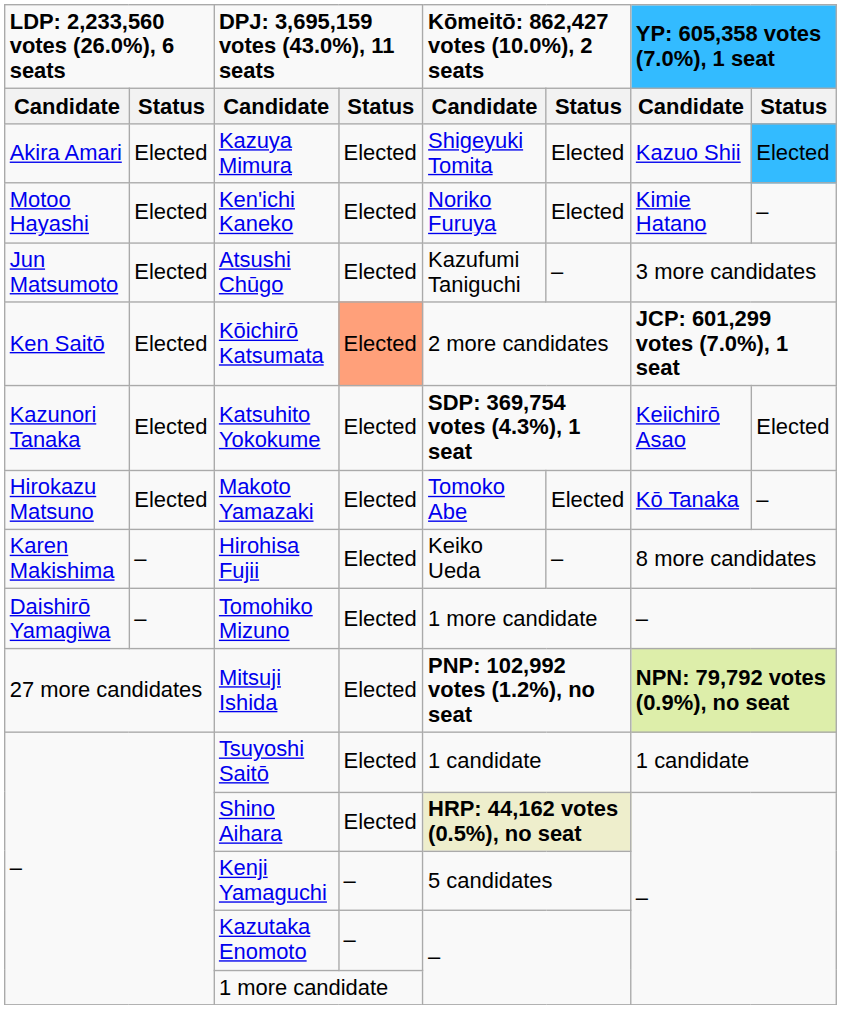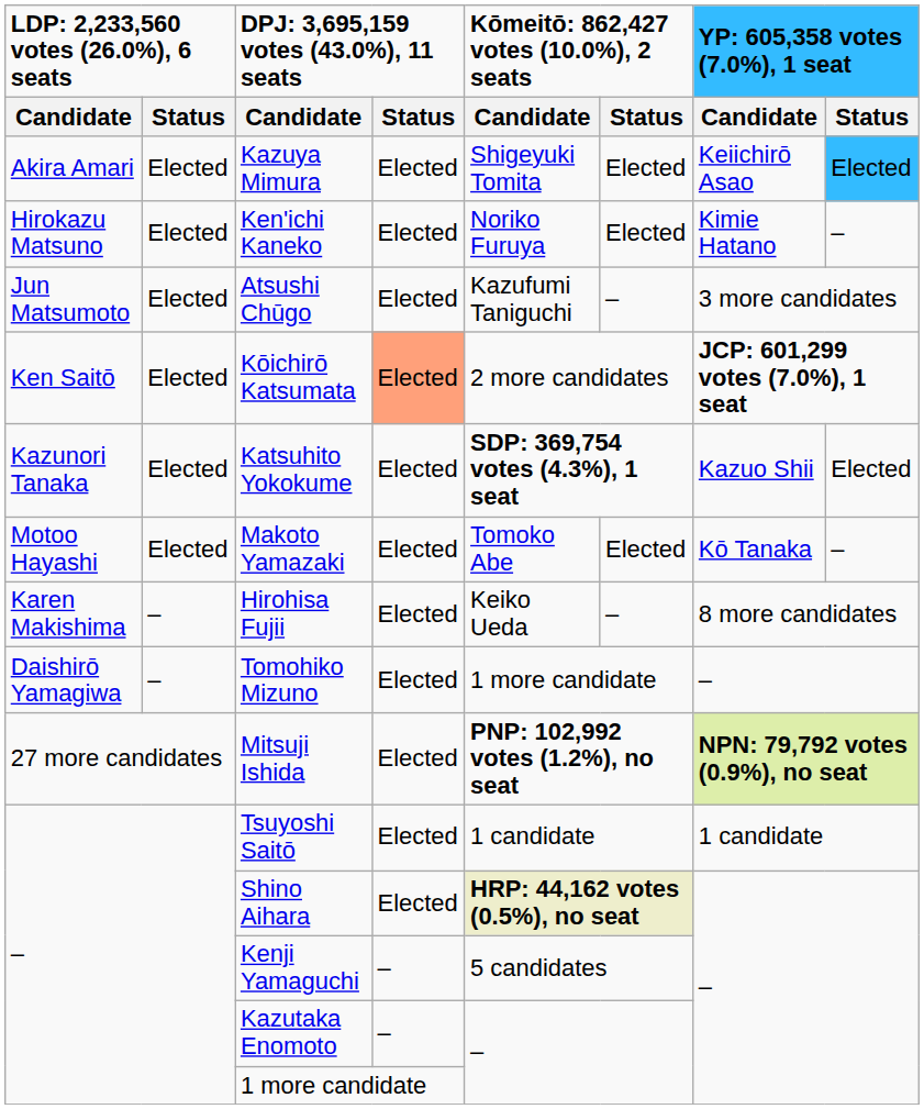 <table class="wikitable">
 <tr>
 <td colspan="2" ><strong>LDP: 2,233,560 votes (26.0%), 6 seats</strong></td>
 <td colspan="2" ><strong>DPJ: 3,695,159 votes (43.0%), 11 seats</strong></td>
 <td colspan="2" ><strong>Kōmeitō: 862,427 votes (10.0%), 2 seats</strong></td>
 <td colspan="5" style="background:#3bf;"><strong>YP: 605,358 votes (7.0%), 1 seat</strong></td>
 </tr>
 <tr>
 <th>Candidate</th>
 <th>Status</th>
 <th>Candidate</th>
 <th>Status</th>
 <th>Candidate</th>
 <th>Status</th>
 <th>Candidate</th>
 <th>Status</th>
 </tr>
 <tr>
 <td><a href='#'>Akira Amari</a></td>
 <td>Elected</td>
 <td><a href='#'>Kazuya Mimura</a></td>
 <td>Elected</td>
 <td><a href='#'>Shigeyuki Tomita</a></td>
 <td>Elected</td>
-<td><a href='#'>Kazuo Shii</a></td>
+<td><a href='#'>Keiichirō Asao</a></td>
 <td style="background:#3bf;">Elected</td>
 </tr>
 <tr>
-<td><a href='#'>Motoo Hayashi</a></td>
+<td><a href='#'>Hirokazu Matsuno</a></td>
 <td>Elected</td>
 <td><a href='#'>Ken'ichi Kaneko</a></td>
 <td>Elected</td>
 <td><a href='#'>Noriko Furuya</a></td>
 <td>Elected</td>
 <td><a href='#'>Kimie Hatano</a></td>
 <td>–</td>
 </tr>
 <tr>
 <td><a href='#'>Jun Matsumoto</a></td>
 <td>Elected</td>
 <td><a href='#'>Atsushi Chūgo</a></td>
 <td>Elected</td>
 <td>Kazufumi Taniguchi</td>
 <td>–</td>
 <td colspan="2">3 more candidates</td>
 </tr>
 <tr>
 <td><a href='#'>Ken Saitō</a></td>
 <td>Elected</td>
 <td><a href='#'>Kōichirō Katsumata</a></td>
 <td style="background: lightsalmon;">Elected</td>
 <td colspan="2">2 more candidates</td>
 <td colspan="2" ><strong>JCP: 601,299 votes (7.0%), 1 seat</strong></td>
 </tr>
 <tr>
 <td><a href='#'>Kazunori Tanaka</a></td>
 <td>Elected</td>
 <td><a href='#'>Katsuhito Yokokume</a></td>
 <td>Elected</td>
 <td colspan="2" ><strong>SDP: 369,754 votes (4.3%), 1 seat</strong></td>
-<td><a href='#'>Keiichirō Asao</a></td>
+<td><a href='#'>Kazuo Shii</a></td>
 <td>Elected</td>
 </tr>
 <tr>
-<td><a href='#'>Hirokazu Matsuno</a></td>
+<td><a href='#'>Motoo Hayashi</a></td>
 <td>Elected</td>
 <td><a href='#'>Makoto Yamazaki</a></td>
 <td>Elected</td>
 <td><a href='#'>Tomoko Abe</a></td>
 <td>Elected</td>
 <td><a href='#'>Kō Tanaka</a></td>
 <td>–</td>
 </tr>
 <tr>
 <td><a href='#'>Karen Makishima</a></td>
 <td>–</td>
 <td><a href='#'>Hirohisa Fujii</a></td>
 <td>Elected</td>
 <td>Keiko Ueda</td>
 <td>–</td>
 <td colspan="2">8 more candidates</td>
 </tr>
 <tr>
 <td><a href='#'>Daishirō Yamagiwa</a></td>
 <td>–</td>
 <td><a href='#'>Tomohiko Mizuno</a></td>
 <td>Elected</td>
 <td colspan="2">1 more candidate</td>
 <td colspan="2">–</td>
 </tr>
 <tr>
 <td colspan="2">27 more candidates</td>
 <td><a href='#'>Mitsuji Ishida</a></td>
 <td>Elected</td>
 <td colspan="2" ><strong>PNP: 102,992 votes (1.2%), no seat</strong></td>
 <td colspan="2" style="background:#dea;"><strong>NPN: 79,792 votes (0.9%), no seat</strong></td>
 </tr>
 <tr>
 <td rowspan="5" colspan="2">–</td>
 <td><a href='#'>Tsuyoshi Saitō</a></td>
 <td>Elected</td>
 <td colspan="2">1 candidate</td>
 <td colspan="2">1 candidate</td>
 </tr>
 <tr>
 <td><a href='#'>Shino Aihara</a></td>
 <td>Elected</td>
 <td colspan="2" style="background:#eec;"><strong>HRP: 44,162 votes (0.5%), no seat</strong></td>
 <td rowspan="4" colspan="2">–</td>
 </tr>
 <tr>
 <td><a href='#'>Kenji Yamaguchi</a></td>
 <td>–</td>
 <td colspan="2">5 candidates</td>
 </tr>
 <tr>
 <td><a href='#'>Kazutaka Enomoto</a></td>
 <td>–</td>
 <td rowspan="2" colspan="2">–</td>
 </tr>
 <tr>
 <td colspan="2">1 more candidate</td>
 </tr>
 </table>
